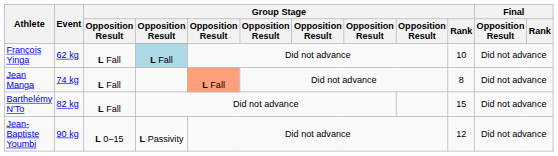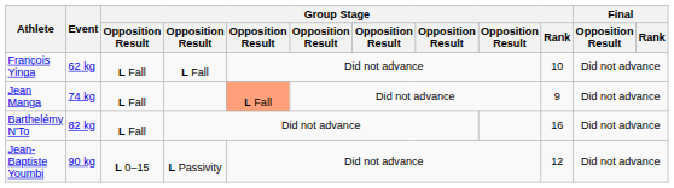 <table class=wikitable style="font-size:90%">
 <tr>
 <th rowspan="2">Athlete</th>
 <th rowspan="2">Event</th>
 <th colspan="8">Group Stage</th>
 <th colspan=2>Final</th>
 </tr>
 <tr>
 <th>Opposition<br>Result</th>
 <th>Opposition<br>Result</th>
 <th>Opposition<br>Result</th>
 <th>Opposition<br>Result</th>
 <th>Opposition<br>Result</th>
 <th>Opposition<br>Result</th>
 <th>Opposition<br>Result</th>
 <th>Rank</th>
 <th>Opposition<br>Result</th>
 <th>Rank</th>
 </tr>
 <tr align=center>
 <td align=left><a href='#'>François Yinga</a></td>
 <td align=left><a href='#'>62 kg</a></td>
 <td><br><strong>L</strong> Fall</td>
-<td style="background: lightblue;"><br><strong>L</strong> Fall</td>
+<td><br><strong>L</strong> Fall</td>
 <td colspan=5>Did not advance</td>
 <td>10</td>
 <td colspan=2>Did not advance</td>
 </tr>
 <tr align=center>
 <td align=left><a href='#'>Jean Manga</a></td>
 <td align=left><a href='#'>74 kg</a></td>
 <td><br><strong>L</strong> Fall</td>
 <td></td>
 <td style="background: lightsalmon;"><br><strong>L</strong> Fall</td>
 <td colspan=4>Did not advance</td>
-<td>8</td>
+<td>9</td>
 <td colspan=2>Did not advance</td>
 </tr>
 <tr align=center>
 <td align=left><a href='#'>Barthelémy N'To</a></td>
 <td align=left><a href='#'>82 kg</a></td>
 <td><br><strong>L</strong> Fall</td>
 <td colspan=5>Did not advance</td>
 <td></td>
-<td>15</td>
+<td>16</td>
 <td colspan=2>Did not advance</td>
 </tr>
 <tr align=center>
 <td align=left><a href='#'>Jean-Baptiste Youmbi</a></td>
 <td align=left><a href='#'>90 kg</a></td>
 <td><br><strong>L</strong> 0–15</td>
 <td><br><strong>L</strong> Passivity</td>
 <td colspan=5>Did not advance</td>
 <td>12</td>
 <td colspan=2>Did not advance</td>
 </tr>
 </table>
